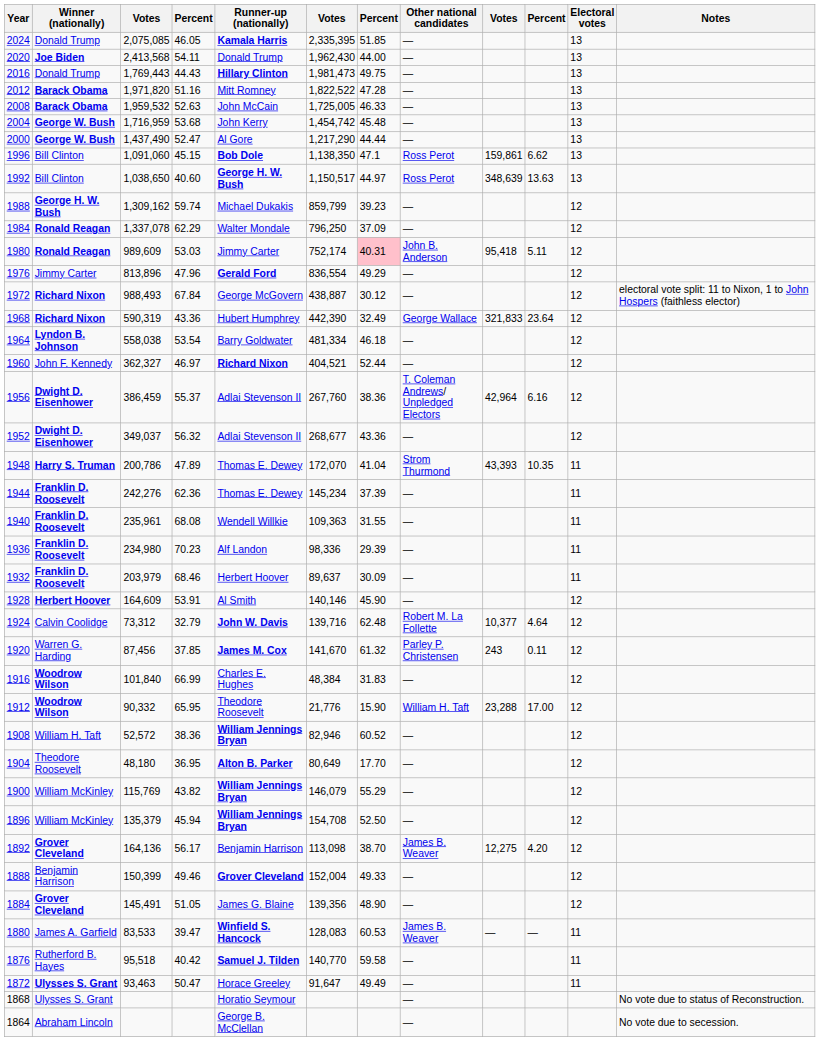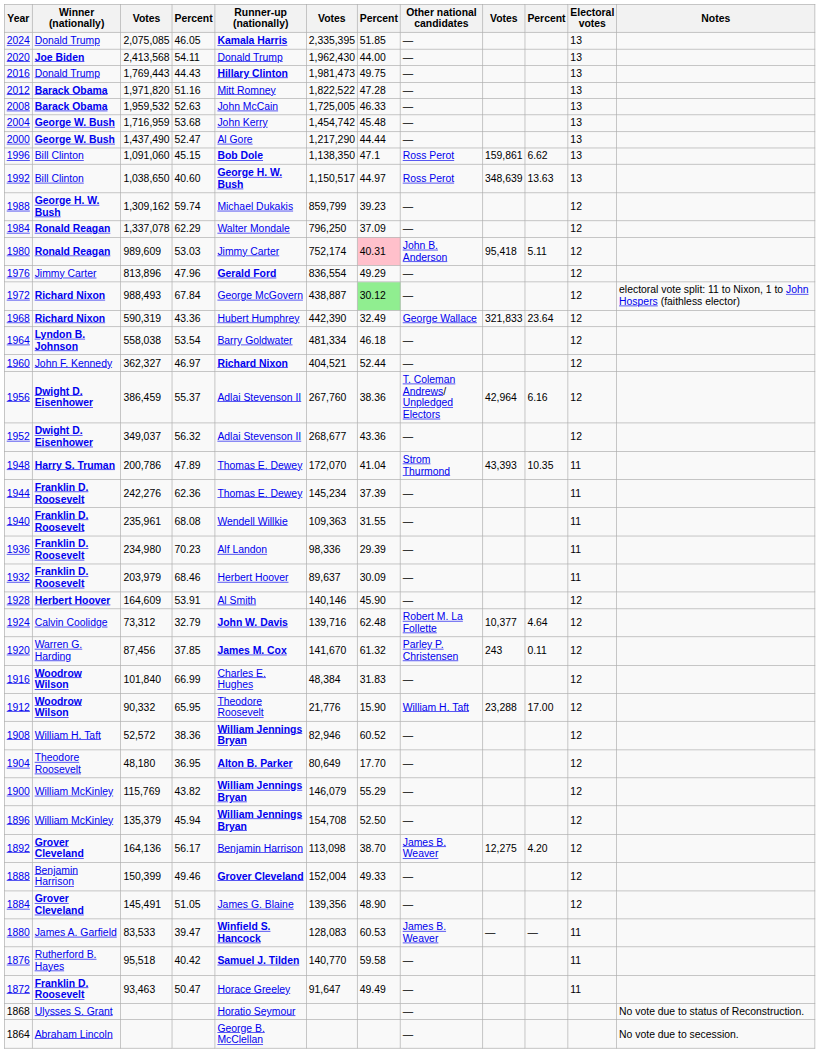 <table class="wikitable sortable">
 <tr>
 <th data-sort-type="number">Year</th>
 <th>Winner (nationally)</th>
 <th data-sort-type="number">Votes</th>
 <th data-sort-type="number">Percent</th>
 <th>Runner-up (nationally)</th>
 <th data-sort-type="number">Votes</th>
 <th data-sort-type="number">Percent</th>
 <th>Other national<br>candidates</th>
 <th data-sort-type="number">Votes</th>
 <th data-sort-type="number">Percent</th>
 <th data-sort-type="number">Electoral<br>votes</th>
 <th class="unsortable">Notes</th>
 </tr>
 <tr>
 <td><a href='#'>2024</a></td>
 <td><a href='#'>Donald Trump</a></td>
 <td>2,075,085</td>
 <td>46.05</td>
 <td><strong><a href='#'>Kamala Harris</a></strong></td>
 <td>2,335,395</td>
 <td>51.85</td>
 <td>—</td>
 <td></td>
 <td></td>
 <td>13</td>
 <td></td>
 </tr>
 <tr>
 <td><a href='#'>2020</a></td>
 <td><strong><a href='#'>Joe Biden</a></strong></td>
 <td>2,413,568</td>
 <td>54.11</td>
 <td><a href='#'>Donald Trump</a></td>
 <td>1,962,430</td>
 <td>44.00</td>
 <td>—</td>
 <td></td>
 <td></td>
 <td>13</td>
 <td></td>
 </tr>
 <tr>
 <td><a href='#'>2016</a></td>
 <td><a href='#'>Donald Trump</a></td>
 <td>1,769,443</td>
 <td>44.43</td>
 <td><strong><a href='#'>Hillary Clinton</a></strong></td>
 <td>1,981,473</td>
 <td>49.75</td>
 <td>—</td>
 <td></td>
 <td></td>
 <td>13</td>
 <td></td>
 </tr>
 <tr>
 <td><a href='#'>2012</a></td>
 <td><strong><a href='#'>Barack Obama</a></strong></td>
 <td>1,971,820</td>
 <td>51.16</td>
 <td><a href='#'>Mitt Romney</a></td>
 <td>1,822,522</td>
 <td>47.28</td>
 <td>—</td>
 <td></td>
 <td></td>
 <td>13</td>
 <td></td>
 </tr>
 <tr>
 <td><a href='#'>2008</a></td>
 <td><strong><a href='#'>Barack Obama</a></strong></td>
 <td>1,959,532</td>
 <td>52.63</td>
 <td><a href='#'>John McCain</a></td>
 <td>1,725,005</td>
 <td>46.33</td>
 <td>—</td>
 <td></td>
 <td></td>
 <td>13</td>
 <td></td>
 </tr>
 <tr>
 <td><a href='#'>2004</a></td>
 <td><strong><a href='#'>George W. Bush</a></strong></td>
 <td>1,716,959</td>
 <td>53.68</td>
 <td><a href='#'>John Kerry</a></td>
 <td>1,454,742</td>
 <td>45.48</td>
 <td>—</td>
 <td></td>
 <td></td>
 <td>13</td>
 <td></td>
 </tr>
 <tr>
 <td><a href='#'>2000</a></td>
 <td><strong><a href='#'>George W. Bush</a></strong></td>
 <td>1,437,490</td>
 <td>52.47</td>
 <td><a href='#'>Al Gore</a></td>
 <td>1,217,290</td>
 <td>44.44</td>
 <td>—</td>
 <td></td>
 <td></td>
 <td>13</td>
 <td></td>
 </tr>
 <tr>
 <td><a href='#'>1996</a></td>
 <td><a href='#'>Bill Clinton</a></td>
 <td>1,091,060</td>
 <td>45.15</td>
 <td><strong><a href='#'>Bob Dole</a></strong></td>
 <td>1,138,350</td>
 <td>47.1</td>
 <td><a href='#'>Ross Perot</a></td>
 <td>159,861</td>
 <td>6.62</td>
 <td>13</td>
 <td></td>
 </tr>
 <tr>
 <td><a href='#'>1992</a></td>
 <td><a href='#'>Bill Clinton</a></td>
 <td>1,038,650</td>
 <td>40.60</td>
 <td><strong><a href='#'>George H. W. Bush</a></strong></td>
 <td>1,150,517</td>
 <td>44.97</td>
 <td><a href='#'>Ross Perot</a></td>
 <td>348,639</td>
 <td>13.63</td>
 <td>13</td>
 <td></td>
 </tr>
 <tr>
 <td><a href='#'>1988</a></td>
 <td><strong><a href='#'>George H. W. Bush</a></strong></td>
 <td>1,309,162</td>
 <td>59.74</td>
 <td><a href='#'>Michael Dukakis</a></td>
 <td>859,799</td>
 <td>39.23</td>
 <td>—</td>
 <td></td>
 <td></td>
 <td>12</td>
 <td></td>
 </tr>
 <tr>
 <td><a href='#'>1984</a></td>
 <td><strong><a href='#'>Ronald Reagan</a></strong></td>
 <td>1,337,078</td>
 <td>62.29</td>
 <td><a href='#'>Walter Mondale</a></td>
 <td>796,250</td>
 <td>37.09</td>
 <td>—</td>
 <td></td>
 <td></td>
 <td>12</td>
 <td></td>
 </tr>
 <tr>
 <td><a href='#'>1980</a></td>
 <td><strong><a href='#'>Ronald Reagan</a></strong></td>
 <td>989,609</td>
 <td>53.03</td>
 <td><a href='#'>Jimmy Carter</a></td>
 <td>752,174</td>
 <td style="background: pink;">40.31</td>
 <td><a href='#'>John B. Anderson</a></td>
 <td>95,418</td>
 <td>5.11</td>
 <td>12</td>
 <td></td>
 </tr>
 <tr>
 <td><a href='#'>1976</a></td>
 <td><a href='#'>Jimmy Carter</a></td>
 <td>813,896</td>
 <td>47.96</td>
 <td><strong><a href='#'>Gerald Ford</a></strong></td>
 <td>836,554</td>
 <td>49.29</td>
 <td>—</td>
 <td></td>
 <td></td>
 <td>12</td>
 <td></td>
 </tr>
 <tr>
 <td><a href='#'>1972</a></td>
 <td><strong><a href='#'>Richard Nixon</a></strong></td>
 <td>988,493</td>
 <td>67.84</td>
 <td><a href='#'>George McGovern</a></td>
 <td>438,887</td>
-<td>30.12</td>
+<td style="background: lightgreen;">30.12</td>
 <td>—</td>
 <td></td>
 <td></td>
 <td>12</td>
 <td>electoral vote split: 11 to Nixon, 1 to <a href='#'>John Hospers</a> (faithless elector)</td>
 </tr>
 <tr>
 <td><a href='#'>1968</a></td>
 <td><strong><a href='#'>Richard Nixon</a></strong></td>
 <td>590,319</td>
 <td>43.36</td>
 <td><a href='#'>Hubert Humphrey</a></td>
 <td>442,390</td>
 <td>32.49</td>
 <td><a href='#'>George Wallace</a></td>
 <td>321,833</td>
 <td>23.64</td>
 <td>12</td>
 <td></td>
 </tr>
 <tr>
 <td><a href='#'>1964</a></td>
 <td><strong><a href='#'>Lyndon B. Johnson</a></strong></td>
 <td>558,038</td>
 <td>53.54</td>
 <td><a href='#'>Barry Goldwater</a></td>
 <td>481,334</td>
 <td>46.18</td>
 <td>—</td>
 <td></td>
 <td></td>
 <td>12</td>
 <td></td>
 </tr>
 <tr>
 <td><a href='#'>1960</a></td>
 <td><a href='#'>John F. Kennedy</a></td>
 <td>362,327</td>
 <td>46.97</td>
 <td><strong><a href='#'>Richard Nixon</a></strong></td>
 <td>404,521</td>
 <td>52.44</td>
 <td>—</td>
 <td></td>
 <td></td>
 <td>12</td>
 <td></td>
 </tr>
 <tr>
 <td><a href='#'>1956</a></td>
 <td><strong><a href='#'>Dwight D. Eisenhower</a></strong></td>
 <td>386,459</td>
 <td>55.37</td>
 <td><a href='#'>Adlai Stevenson II</a></td>
 <td>267,760</td>
 <td>38.36</td>
 <td><a href='#'>T. Coleman Andrews</a>/<br><a href='#'>Unpledged Electors</a></td>
 <td>42,964</td>
 <td>6.16</td>
 <td>12</td>
 <td></td>
 </tr>
 <tr>
 <td><a href='#'>1952</a></td>
 <td><strong><a href='#'>Dwight D. Eisenhower</a></strong></td>
 <td>349,037</td>
 <td>56.32</td>
 <td><a href='#'>Adlai Stevenson II</a></td>
 <td>268,677</td>
 <td>43.36</td>
 <td>—</td>
 <td></td>
 <td></td>
 <td>12</td>
 <td></td>
 </tr>
 <tr>
 <td><a href='#'>1948</a></td>
 <td><strong><a href='#'>Harry S. Truman</a></strong></td>
 <td>200,786</td>
 <td>47.89</td>
 <td><a href='#'>Thomas E. Dewey</a></td>
 <td>172,070</td>
 <td>41.04</td>
 <td><a href='#'>Strom Thurmond</a></td>
 <td>43,393</td>
 <td>10.35</td>
 <td>11</td>
 <td></td>
 </tr>
 <tr>
 <td><a href='#'>1944</a></td>
 <td><strong><a href='#'>Franklin D. Roosevelt</a></strong></td>
 <td>242,276</td>
 <td>62.36</td>
 <td><a href='#'>Thomas E. Dewey</a></td>
 <td>145,234</td>
 <td>37.39</td>
 <td>—</td>
 <td></td>
 <td></td>
 <td>11</td>
 <td></td>
 </tr>
 <tr>
 <td><a href='#'>1940</a></td>
 <td><strong><a href='#'>Franklin D. Roosevelt</a></strong></td>
 <td>235,961</td>
 <td>68.08</td>
 <td><a href='#'>Wendell Willkie</a></td>
 <td>109,363</td>
 <td>31.55</td>
 <td>—</td>
 <td></td>
 <td></td>
 <td>11</td>
 <td></td>
 </tr>
 <tr>
 <td><a href='#'>1936</a></td>
 <td><strong><a href='#'>Franklin D. Roosevelt</a></strong></td>
 <td>234,980</td>
 <td>70.23</td>
 <td><a href='#'>Alf Landon</a></td>
 <td>98,336</td>
 <td>29.39</td>
 <td>—</td>
 <td></td>
 <td></td>
 <td>11</td>
 <td></td>
 </tr>
 <tr>
 <td><a href='#'>1932</a></td>
 <td><strong><a href='#'>Franklin D. Roosevelt</a></strong></td>
 <td>203,979</td>
 <td>68.46</td>
 <td><a href='#'>Herbert Hoover</a></td>
 <td>89,637</td>
 <td>30.09</td>
 <td>—</td>
 <td></td>
 <td></td>
 <td>11</td>
 <td></td>
 </tr>
 <tr>
 <td><a href='#'>1928</a></td>
 <td><strong><a href='#'>Herbert Hoover</a></strong></td>
 <td>164,609</td>
 <td>53.91</td>
 <td><a href='#'>Al Smith</a></td>
 <td>140,146</td>
 <td>45.90</td>
 <td>—</td>
 <td></td>
 <td></td>
 <td>12</td>
 <td></td>
 </tr>
 <tr>
 <td><a href='#'>1924</a></td>
 <td><a href='#'>Calvin Coolidge</a></td>
 <td>73,312</td>
 <td>32.79</td>
 <td><strong><a href='#'>John W. Davis</a></strong></td>
 <td>139,716</td>
 <td>62.48</td>
 <td><a href='#'>Robert M. La Follette</a></td>
 <td>10,377</td>
 <td>4.64</td>
 <td>12</td>
 <td></td>
 </tr>
 <tr>
 <td><a href='#'>1920</a></td>
 <td><a href='#'>Warren G. Harding</a></td>
 <td>87,456</td>
 <td>37.85</td>
 <td><strong><a href='#'>James M. Cox</a></strong></td>
 <td>141,670</td>
 <td>61.32</td>
 <td><a href='#'>Parley P. Christensen</a></td>
 <td>243</td>
 <td>0.11</td>
 <td>12</td>
 <td></td>
 </tr>
 <tr>
 <td><a href='#'>1916</a></td>
 <td><strong><a href='#'>Woodrow Wilson</a></strong></td>
 <td>101,840</td>
 <td>66.99</td>
 <td><a href='#'>Charles E. Hughes</a></td>
 <td>48,384</td>
 <td>31.83</td>
 <td>—</td>
 <td></td>
 <td></td>
 <td>12</td>
 <td></td>
 </tr>
 <tr>
 <td><a href='#'>1912</a></td>
 <td><strong><a href='#'>Woodrow Wilson</a></strong></td>
 <td>90,332</td>
 <td>65.95</td>
 <td><a href='#'>Theodore Roosevelt</a></td>
 <td>21,776</td>
 <td>15.90</td>
 <td><a href='#'>William H. Taft</a></td>
 <td>23,288</td>
 <td>17.00</td>
 <td>12</td>
 <td></td>
 </tr>
 <tr>
 <td><a href='#'>1908</a></td>
 <td><a href='#'>William H. Taft</a></td>
 <td>52,572</td>
 <td>38.36</td>
 <td><strong><a href='#'>William Jennings Bryan</a></strong></td>
 <td>82,946</td>
 <td>60.52</td>
 <td>—</td>
 <td></td>
 <td></td>
 <td>12</td>
 <td></td>
 </tr>
 <tr>
 <td><a href='#'>1904</a></td>
 <td><a href='#'>Theodore Roosevelt</a></td>
 <td>48,180</td>
 <td>36.95</td>
 <td><strong><a href='#'>Alton B. Parker</a></strong></td>
 <td>80,649</td>
 <td>17.70</td>
 <td>—</td>
 <td></td>
 <td></td>
 <td>12</td>
 <td></td>
 </tr>
 <tr>
 <td><a href='#'>1900</a></td>
 <td><a href='#'>William McKinley</a></td>
 <td>115,769</td>
 <td>43.82</td>
 <td><strong><a href='#'>William Jennings Bryan</a></strong></td>
 <td>146,079</td>
 <td>55.29</td>
 <td>—</td>
 <td></td>
 <td></td>
 <td>12</td>
 <td></td>
 </tr>
 <tr>
 <td><a href='#'>1896</a></td>
 <td><a href='#'>William McKinley</a></td>
 <td>135,379</td>
 <td>45.94</td>
 <td><strong><a href='#'>William Jennings Bryan</a></strong></td>
 <td>154,708</td>
 <td>52.50</td>
 <td>—</td>
 <td></td>
 <td></td>
 <td>12</td>
 <td></td>
 </tr>
 <tr>
 <td><a href='#'>1892</a></td>
 <td><strong><a href='#'>Grover Cleveland</a></strong></td>
 <td>164,136</td>
 <td>56.17</td>
 <td><a href='#'>Benjamin Harrison</a></td>
 <td>113,098</td>
 <td>38.70</td>
 <td><a href='#'>James B. Weaver</a></td>
 <td>12,275</td>
 <td>4.20</td>
 <td>12</td>
 <td></td>
 </tr>
 <tr>
 <td><a href='#'>1888</a></td>
 <td><a href='#'>Benjamin Harrison</a></td>
 <td>150,399</td>
 <td>49.46</td>
 <td><strong><a href='#'>Grover Cleveland</a></strong></td>
 <td>152,004</td>
 <td>49.33</td>
 <td>—</td>
 <td></td>
 <td></td>
 <td>12</td>
 <td></td>
 </tr>
 <tr>
 <td><a href='#'>1884</a></td>
 <td><strong><a href='#'>Grover Cleveland</a></strong></td>
 <td>145,491</td>
 <td>51.05</td>
 <td><a href='#'>James G. Blaine</a></td>
 <td>139,356</td>
 <td>48.90</td>
 <td>—</td>
 <td></td>
 <td></td>
 <td>12</td>
 <td></td>
 </tr>
 <tr>
 <td><a href='#'>1880</a></td>
 <td><a href='#'>James A. Garfield</a></td>
 <td>83,533</td>
 <td>39.47</td>
 <td><strong><a href='#'>Winfield S. Hancock</a></strong></td>
 <td>128,083</td>
 <td>60.53</td>
 <td><a href='#'>James B. Weaver</a></td>
 <td>—</td>
 <td>—</td>
 <td>11</td>
 <td></td>
 </tr>
 <tr>
 <td><a href='#'>1876</a></td>
 <td><a href='#'>Rutherford B. Hayes</a></td>
 <td>95,518</td>
 <td>40.42</td>
 <td><strong><a href='#'>Samuel J. Tilden</a></strong></td>
 <td>140,770</td>
 <td>59.58</td>
 <td>—</td>
 <td></td>
 <td></td>
 <td>11</td>
 <td></td>
 </tr>
 <tr>
 <td><a href='#'>1872</a></td>
-<td><strong><a href='#'>Ulysses S. Grant</a></strong></td>
+<td><strong><a href='#'>Franklin D. Roosevelt</a></strong></td>
 <td>93,463</td>
 <td>50.47</td>
 <td><a href='#'>Horace Greeley</a></td>
 <td>91,647</td>
 <td>49.49</td>
 <td>—</td>
 <td></td>
 <td></td>
 <td>11</td>
 <td></td>
 </tr>
 <tr>
 <td>1868</td>
 <td><a href='#'>Ulysses S. Grant</a></td>
 <td></td>
 <td></td>
 <td><a href='#'>Horatio Seymour</a></td>
 <td></td>
 <td></td>
 <td>—</td>
 <td></td>
 <td></td>
 <td></td>
 <td>No vote due to status of Reconstruction.</td>
 </tr>
 <tr>
 <td>1864</td>
 <td><a href='#'>Abraham Lincoln</a></td>
 <td></td>
 <td></td>
 <td><a href='#'>George B. McClellan</a></td>
 <td></td>
 <td></td>
 <td>—</td>
 <td></td>
 <td></td>
 <td></td>
 <td>No vote due to secession.</td>
 </tr>
 </table>
